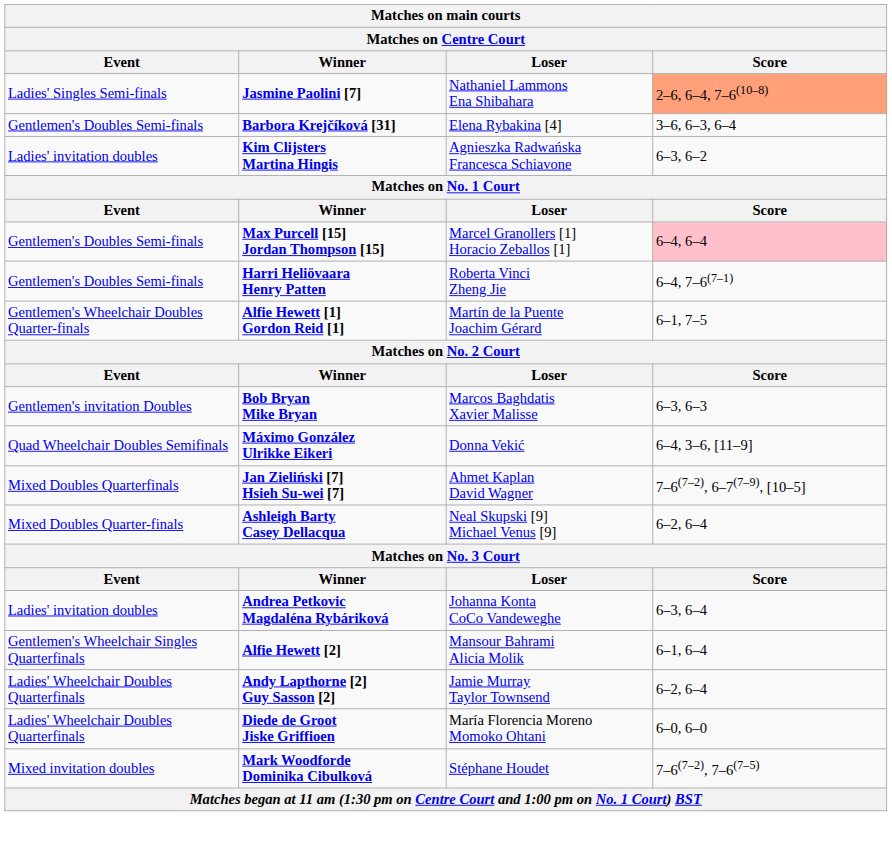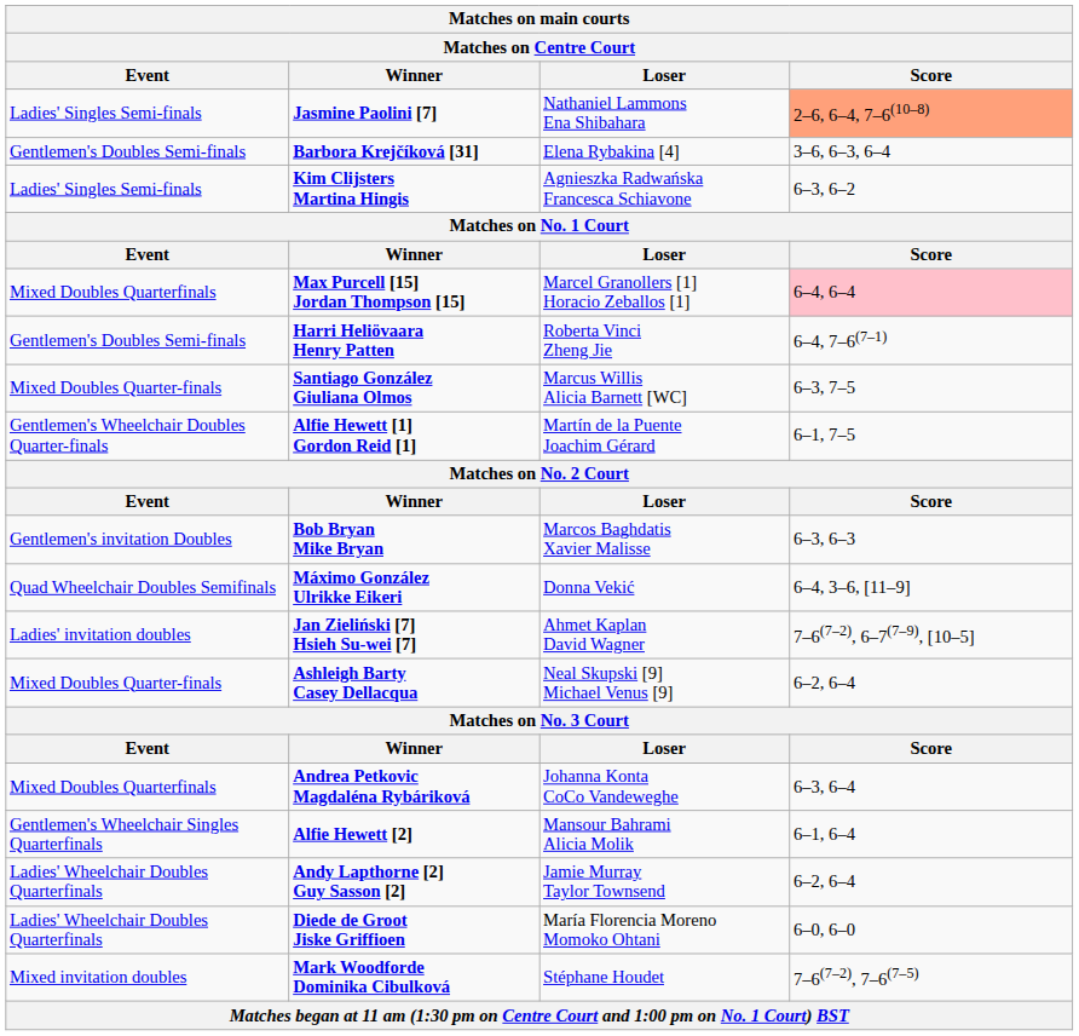 <table class="wikitable collapsible uncollapsed" style="margin:auto;">
 <tr>
 <th colspan="4" style="white-space:nowrap;">Matches on main courts</th>
 </tr>
 <tr>
 <th colspan="4">Matches on <a href='#'>Centre Court</a></th>
 </tr>
 <tr>
 <th width="250">Event</th>
 <th width="220">Winner</th>
 <th width="220">Loser</th>
 <th width="250">Score</th>
 </tr>
 <tr>
 <td><a href='#'>Ladies' Singles Semi-finals</a></td>
 <td><strong> <a href='#'>Jasmine Paolini</a> [7]</strong></td>
 <td> <a href='#'>Nathaniel Lammons</a> <br>  <a href='#'>Ena Shibahara</a></td>
 <td style="background: lightsalmon;">2–6, 6–4, 7–6<sup>(10–8)</sup></td>
 </tr>
 <tr>
 <td><a href='#'>Gentlemen's Doubles Semi-finals</a></td>
 <td><strong> <a href='#'>Barbora Krejčíková</a> [31]</strong></td>
 <td> <a href='#'>Elena Rybakina</a> [4]</td>
 <td>3–6, 6–3, 6–4</td>
 </tr>
 <tr>
-<td><a href='#'>Ladies' invitation doubles</a></td>
+<td><a href='#'>Ladies' Singles Semi-finals</a></td>
 <td><strong> <a href='#'>Kim Clijsters</a> <br>  <a href='#'>Martina Hingis</a></strong></td>
 <td> <a href='#'>Agnieszka Radwańska</a> <br>  <a href='#'>Francesca Schiavone</a></td>
 <td>6–3, 6–2</td>
 </tr>
 <tr>
 <th colspan="4">Matches on <a href='#'>No. 1 Court</a></th>
 </tr>
 <tr>
 <th width="220">Event</th>
 <th width="220">Winner</th>
 <th width="220">Loser</th>
 <th width="250">Score</th>
 </tr>
 <tr>
-<td><a href='#'>Gentlemen's Doubles Semi-finals</a></td>
+<td><a href='#'>Mixed Doubles Quarterfinals</a></td>
 <td><strong> <a href='#'>Max Purcell</a> [15]<br>  <a href='#'>Jordan Thompson</a> [15]</strong></td>
 <td> <a href='#'>Marcel Granollers</a> [1]<br>  <a href='#'>Horacio Zeballos</a> [1]</td>
 <td style="background: pink;">6–4, 6–4</td>
 </tr>
 <tr>
 <td><a href='#'>Gentlemen's Doubles Semi-finals</a></td>
 <td><strong> <a href='#'>Harri Heliövaara</a> <br>  <a href='#'>Henry Patten</a></strong></td>
 <td> <a href='#'>Roberta Vinci</a> <br>  <a href='#'>Zheng Jie</a></td>
 <td>6–4, 7–6<sup>(7–1)</sup></td>
+</tr>
+<tr>
+<td><a href='#'>Mixed Doubles Quarter-finals</a></td>
+<td><strong> <a href='#'>Santiago González</a> <br>  <a href='#'>Giuliana Olmos</a></strong></td>
+<td> <a href='#'>Marcus Willis</a> <br>  <a href='#'>Alicia Barnett</a> [WC]</td>
+<td>6–3, 7–5</td>
 </tr>
 <tr>
 <td><a href='#'>Gentlemen's Wheelchair Doubles Quarter-finals</a></td>
 <td><strong> <a href='#'>Alfie Hewett</a> [1] <br>  <a href='#'>Gordon Reid</a> [1]</strong></td>
 <td> <a href='#'>Martín de la Puente</a> <br>  <a href='#'>Joachim Gérard</a></td>
 <td>6–1, 7–5</td>
 </tr>
 <tr>
 <th colspan="4">Matches on <a href='#'>No. 2 Court</a></th>
 </tr>
 <tr>
 <th width="250">Event</th>
 <th width="220">Winner</th>
 <th width="220">Loser</th>
 <th width="220">Score</th>
 </tr>
 <tr>
 <td><a href='#'>Gentlemen's invitation Doubles</a></td>
 <td><strong> <a href='#'>Bob Bryan</a> <br>  <a href='#'>Mike Bryan</a></strong></td>
 <td> <a href='#'>Marcos Baghdatis</a> <br>  <a href='#'>Xavier Malisse</a></td>
 <td>6–3, 6–3</td>
 </tr>
 <tr>
 <td><a href='#'>Quad Wheelchair Doubles Semifinals</a></td>
 <td><strong> <a href='#'>Máximo González</a> <br>  <a href='#'>Ulrikke Eikeri</a></strong></td>
 <td> <a href='#'>Donna Vekić</a></td>
 <td>6–4, 3–6, [11–9]</td>
 </tr>
 <tr>
-<td><a href='#'>Mixed Doubles Quarterfinals</a></td>
+<td><a href='#'>Ladies' invitation doubles</a></td>
 <td><strong> <a href='#'>Jan Zieliński</a> [7] <br>  <a href='#'>Hsieh Su-wei</a> [7]</strong></td>
 <td> <a href='#'>Ahmet Kaplan</a> <br>  <a href='#'>David Wagner</a></td>
 <td>7–6<sup>(7–2)</sup>, 6–7<sup>(7–9)</sup>, [10–5]</td>
 </tr>
 <tr>
 <td><a href='#'>Mixed Doubles Quarter-finals</a></td>
 <td><strong> <a href='#'>Ashleigh Barty</a> <br>  <a href='#'>Casey Dellacqua</a></strong></td>
 <td> <a href='#'>Neal Skupski</a> [9] <br>  <a href='#'>Michael Venus</a> [9]</td>
 <td>6–2, 6–4</td>
 </tr>
 <tr>
 <th colspan="4">Matches on <a href='#'>No. 3 Court</a></th>
 </tr>
 <tr>
 <th width="250">Event</th>
 <th width="220">Winner</th>
 <th width="220">Loser</th>
 <th width="220">Score</th>
 </tr>
 <tr>
-<td><a href='#'>Ladies' invitation doubles</a></td>
+<td><a href='#'>Mixed Doubles Quarterfinals</a></td>
 <td><strong> <a href='#'>Andrea Petkovic</a>  <br>  <a href='#'>Magdaléna Rybáriková</a></strong></td>
 <td> <a href='#'>Johanna Konta</a>  <br>  <a href='#'>CoCo Vandeweghe</a></td>
 <td>6–3, 6–4</td>
 </tr>
 <tr>
 <td><a href='#'>Gentlemen's Wheelchair Singles Quarterfinals</a></td>
 <td><strong>  <a href='#'>Alfie Hewett</a> [2]</strong></td>
 <td> <a href='#'>Mansour Bahrami</a> <br>  <a href='#'>Alicia Molik</a></td>
 <td>6–1, 6–4</td>
 </tr>
 <tr>
 <td><a href='#'>Ladies' Wheelchair Doubles Quarterfinals</a></td>
 <td><strong> <a href='#'>Andy Lapthorne</a> [2] <br>  <a href='#'>Guy Sasson</a> [2]</strong></td>
 <td> <a href='#'>Jamie Murray</a> <br>  <a href='#'>Taylor Townsend</a></td>
 <td>6–2, 6–4</td>
 </tr>
 <tr>
 <td><a href='#'>Ladies' Wheelchair Doubles Quarterfinals</a></td>
 <td><strong> <a href='#'>Diede de Groot</a> <br>  <a href='#'>Jiske Griffioen</a></strong></td>
 <td> María Florencia Moreno <br>  <a href='#'>Momoko Ohtani</a></td>
 <td>6–0, 6–0</td>
 </tr>
 <tr>
 <td><a href='#'>Mixed invitation doubles</a></td>
 <td><strong> <a href='#'>Mark Woodforde</a> <br>  <a href='#'>Dominika Cibulková</a></strong></td>
 <td> <a href='#'>Stéphane Houdet</a></td>
 <td>7–6<sup>(7–2)</sup>, 7–6<sup>(7–5)</sup></td>
 </tr>
 <tr>
 <th colspan=4><em>Matches began at 11 am (1:30 pm on <a href='#'>Centre Court</a> and 1:00 pm on <a href='#'>No. 1 Court</a>) <a href='#'>BST</a></em></th>
 </tr>
 </table>
